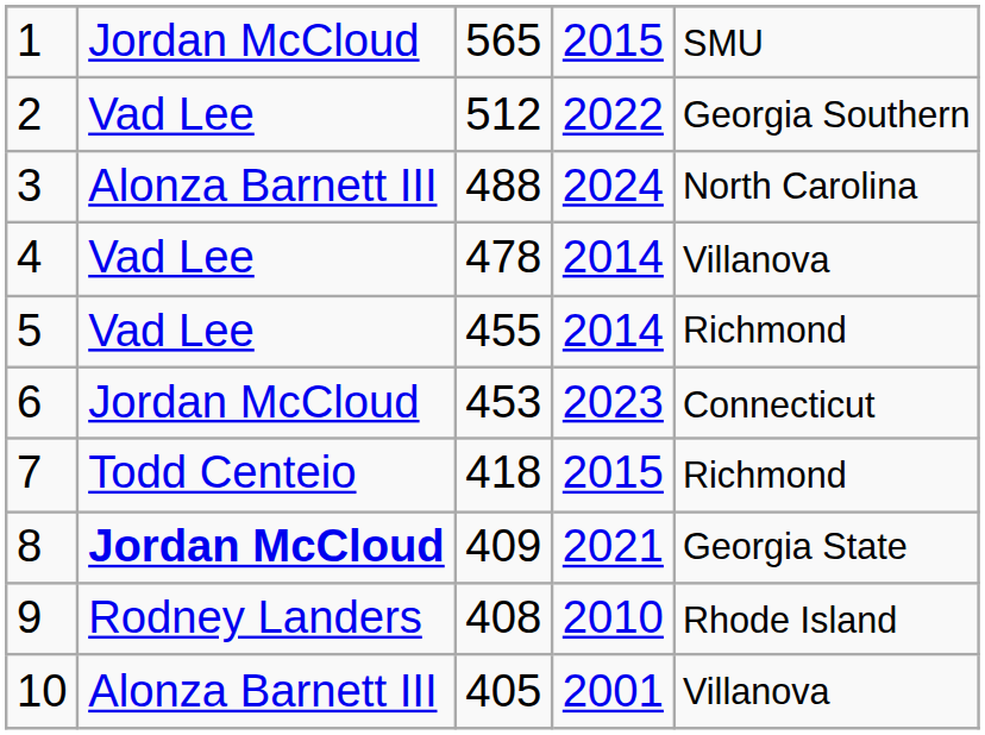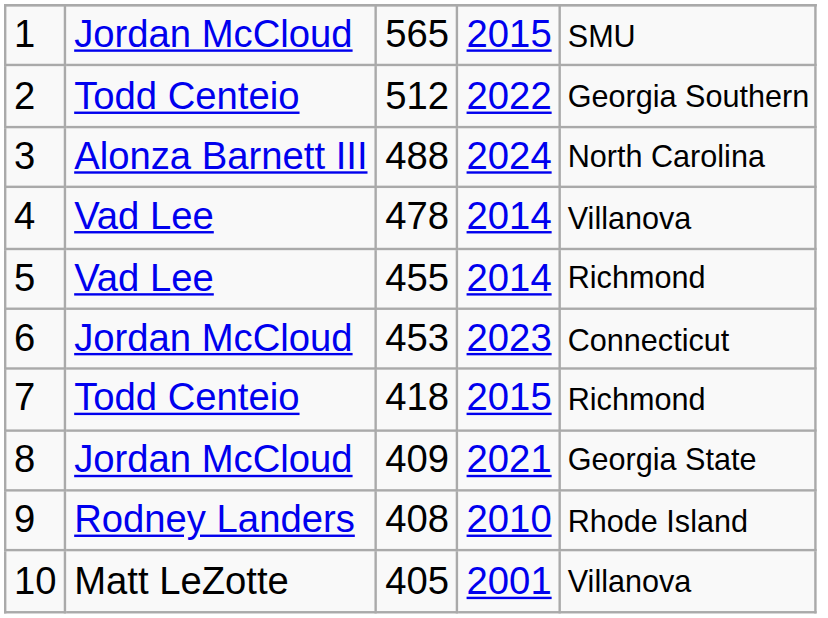 <table class="wikitable">
 <tr>
 </tr>
 <tr>
 <td>1</td>
 <td><a href='#'>Jordan McCloud</a></td>
 <td>565</td>
 <td><a href='#'>2015</a></td>
 <td style="font-size:80%;">SMU</td>
 </tr>
 <tr>
 <td>2</td>
-<td><a href='#'>Vad Lee</a></td>
+<td><a href='#'>Todd Centeio</a></td>
 <td><abbr>512</abbr></td>
 <td><a href='#'>2022</a></td>
 <td style="font-size:80%;">Georgia Southern</td>
 </tr>
 <tr>
 <td>3</td>
 <td><a href='#'>Alonza Barnett III</a></td>
 <td><abbr>488</abbr></td>
 <td><a href='#'>2024</a></td>
 <td style="font-size:80%;">North Carolina</td>
 </tr>
 <tr>
 <td>4</td>
 <td><a href='#'>Vad Lee</a></td>
 <td>478</td>
 <td><a href='#'>2014</a></td>
 <td style="font-size:80%;">Villanova</td>
 </tr>
 <tr>
 <td>5</td>
 <td><a href='#'>Vad Lee</a></td>
 <td>455</td>
 <td><a href='#'>2014</a></td>
 <td style="font-size:80%;">Richmond</td>
 </tr>
 <tr>
 <td>6</td>
 <td><a href='#'>Jordan McCloud</a></td>
 <td><abbr>453</abbr></td>
 <td><a href='#'>2023</a></td>
 <td style="font-size:80%;">Connecticut</td>
 </tr>
 <tr>
 <td>7</td>
 <td><a href='#'>Todd Centeio</a></td>
 <td>418</td>
 <td><a href='#'>2015</a></td>
 <td style="font-size:80%;">Richmond</td>
 </tr>
 <tr>
 <td>8</td>
-<td><strong><a href='#'>Jordan McCloud</a></strong></td>
+<td><a href='#'>Jordan McCloud</a></td>
 <td><abbr>409</abbr></td>
 <td><a href='#'>2021</a></td>
 <td style="font-size:80%;">Georgia State</td>
 </tr>
 <tr>
 <td>9</td>
 <td><a href='#'>Rodney Landers</a></td>
 <td>408</td>
 <td><a href='#'>2010</a></td>
 <td style="font-size:80%;">Rhode Island</td>
 </tr>
 <tr>
 <td>10</td>
-<td><a href='#'>Alonza Barnett III</a></td>
+<td>Matt LeZotte</td>
 <td>405</td>
 <td><a href='#'>2001</a></td>
 <td style="font-size:80%;">Villanova</td>
 </tr>
 </table>
